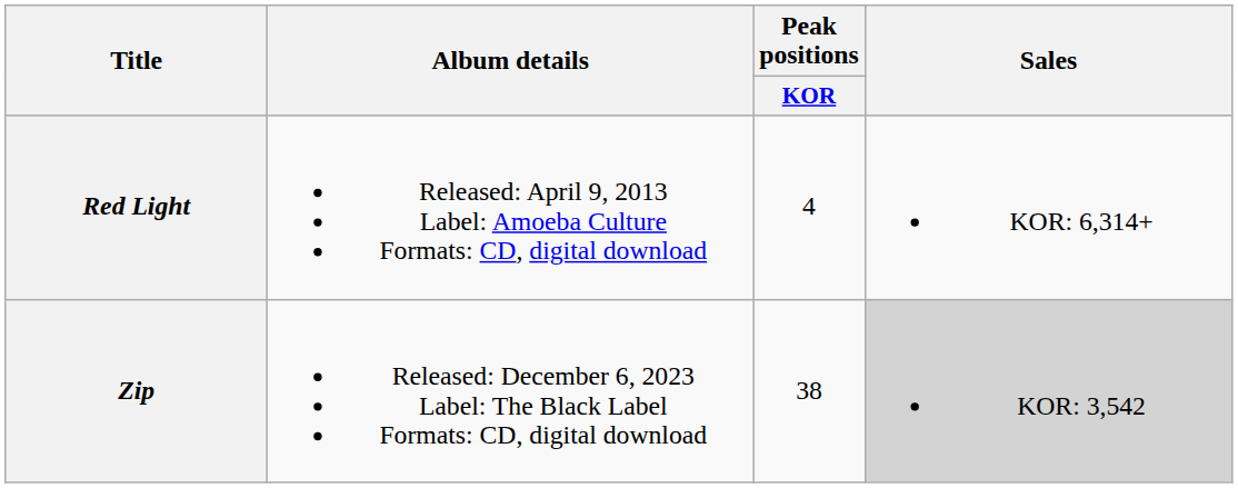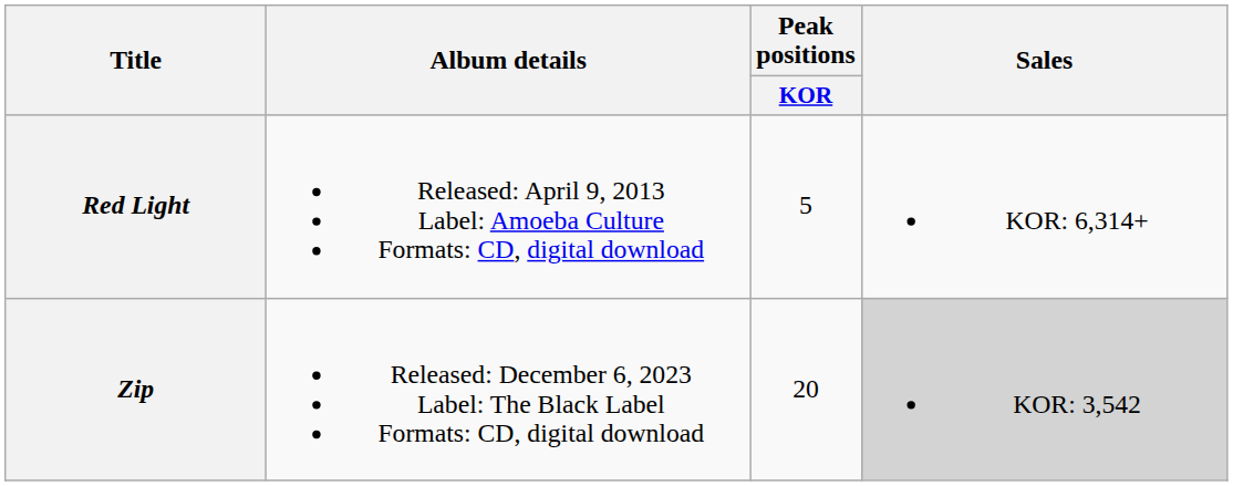 <table class="wikitable plainrowheaders" style="text-align:center;">
 <tr>
 <th scope="col" rowspan="2" style="width:9.5em;">Title</th>
 <th scope="col" rowspan="2" style="width:18em;">Album details</th>
 <th scope="col" colspan="1">Peak positions</th>
 <th scope="col" rowspan="2" style="width:13.5em;">Sales</th>
 </tr>
 <tr>
 <th scope="col" style="width:3em;font-size:90%;"><a href='#'>KOR</a><br></th>
 </tr>
 <tr>
 <th scope="row"><em>Red Light</em></th>
 <td><br><ul><li>Released: April 9, 2013</li><li>Label: <a href='#'>Amoeba Culture</a></li><li>Formats: <a href='#'>CD</a>, <a href='#'>digital download</a></li></ul></td>
-<td>4</td>
+<td>5</td>
 <td><br><ul><li>KOR: 6,314+</li></ul></td>
 </tr>
 <tr>
 <th scope="row"><em>Zip</em></th>
 <td><br><ul><li>Released: December 6, 2023</li><li>Label: The Black Label</li><li>Formats: CD, digital download</li></ul></td>
-<td>38</td>
+<td>20</td>
 <td style="background: lightgrey;"><br><ul><li>KOR: 3,542</li></ul></td>
 </tr>
 </table>
